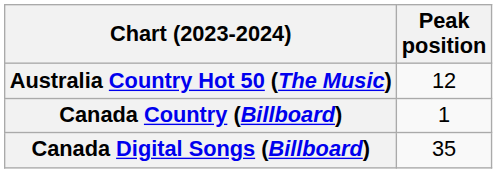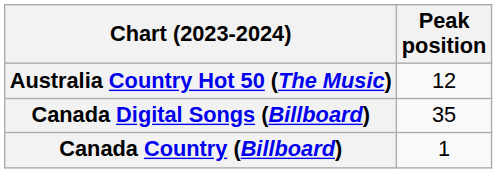 <table class="wikitable sortable plainrowheaders" style="text-align:center;">
 <tr>
 <th scope="col">Chart (2023-2024)</th>
 <th scope="col">Peak<br>position</th>
 </tr>
 <tr>
 <th scope="row">Australia <a href='#'>Country Hot 50</a> (<em><a href='#'>The Music</a></em>)</th>
 <td>12</td>
 </tr>
 <tr>
+<th scope="row">Canada <a href='#'>Digital Songs</a> (<em><a href='#'>Billboard</a></em>)</th>
+<td>35</td>
+</tr>
+<tr>
 <th scope="row">Canada <a href='#'>Country</a> (<em><a href='#'>Billboard</a></em>)</th>
 <td>1</td>
 </tr>
-<tr>
-<th scope="row">Canada <a href='#'>Digital Songs</a> (<em><a href='#'>Billboard</a></em>)</th>
-<td>35</td>
-</tr>
 </table>
